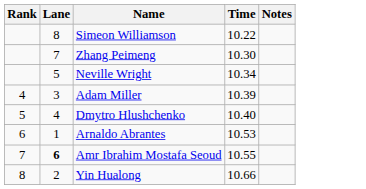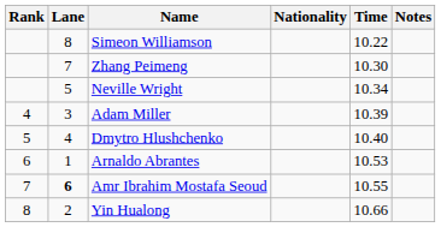 <table class="wikitable sortable" style="text-align:center">
 <tr>
 <th>Rank</th>
 <th>Lane</th>
 <th>Name</th>
+<th>Nationality</th>
 <th>Time</th>
 <th>Notes</th>
 </tr>
 <tr>
 <td></td>
 <td>8</td>
 <td align=left><a href='#'>Simeon Williamson</a></td>
+<td align=left></td>
 <td>10.22</td>
 <td></td>
 </tr>
 <tr>
 <td></td>
 <td>7</td>
 <td align=left><a href='#'>Zhang Peimeng</a></td>
+<td align=left></td>
 <td>10.30</td>
 <td></td>
 </tr>
 <tr>
 <td></td>
 <td>5</td>
 <td align=left><a href='#'>Neville Wright</a></td>
+<td align=left></td>
 <td>10.34</td>
 <td></td>
 </tr>
 <tr>
 <td>4</td>
 <td>3</td>
 <td align=left><a href='#'>Adam Miller</a></td>
+<td align=left></td>
 <td>10.39</td>
 <td></td>
 </tr>
 <tr>
 <td>5</td>
 <td>4</td>
 <td align=left><a href='#'>Dmytro Hlushchenko</a></td>
+<td align=left></td>
 <td>10.40</td>
 <td></td>
 </tr>
 <tr>
 <td>6</td>
 <td>1</td>
 <td align=left><a href='#'>Arnaldo Abrantes</a></td>
+<td align=left></td>
 <td>10.53</td>
 <td></td>
 </tr>
 <tr>
 <td>7</td>
 <td><strong>6</strong></td>
 <td align=left><a href='#'>Amr Ibrahim Mostafa Seoud</a></td>
+<td align=left></td>
 <td>10.55</td>
 <td></td>
 </tr>
 <tr>
 <td>8</td>
 <td>2</td>
 <td align=left><a href='#'>Yin Hualong</a></td>
+<td align=left></td>
 <td>10.66</td>
 <td></td>
 </tr>
 </table>
